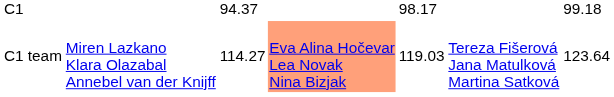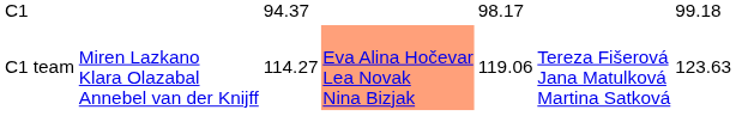 <table>
 <tr>
 <td>C1</td>
 <td></td>
 <td>94.37</td>
 <td></td>
 <td>98.17</td>
 <td></td>
 <td>99.18</td>
 </tr>
 <tr>
 <td>C1 team</td>
 <td><br><a href='#'>Miren Lazkano</a><br><a href='#'>Klara Olazabal</a><br><a href='#'>Annebel van der Knijff</a></td>
 <td>114.27</td>
 <td style="background: lightsalmon;"><br><a href='#'>Eva Alina Hočevar</a><br><a href='#'>Lea Novak</a><br><a href='#'>Nina Bizjak</a></td>
-<td>119.03</td>
+<td>119.06</td>
 <td><br><a href='#'>Tereza Fišerová</a><br><a href='#'>Jana Matulková</a><br><a href='#'>Martina Satková</a></td>
-<td>123.64</td>
+<td>123.63</td>
 </tr>
 </table>
